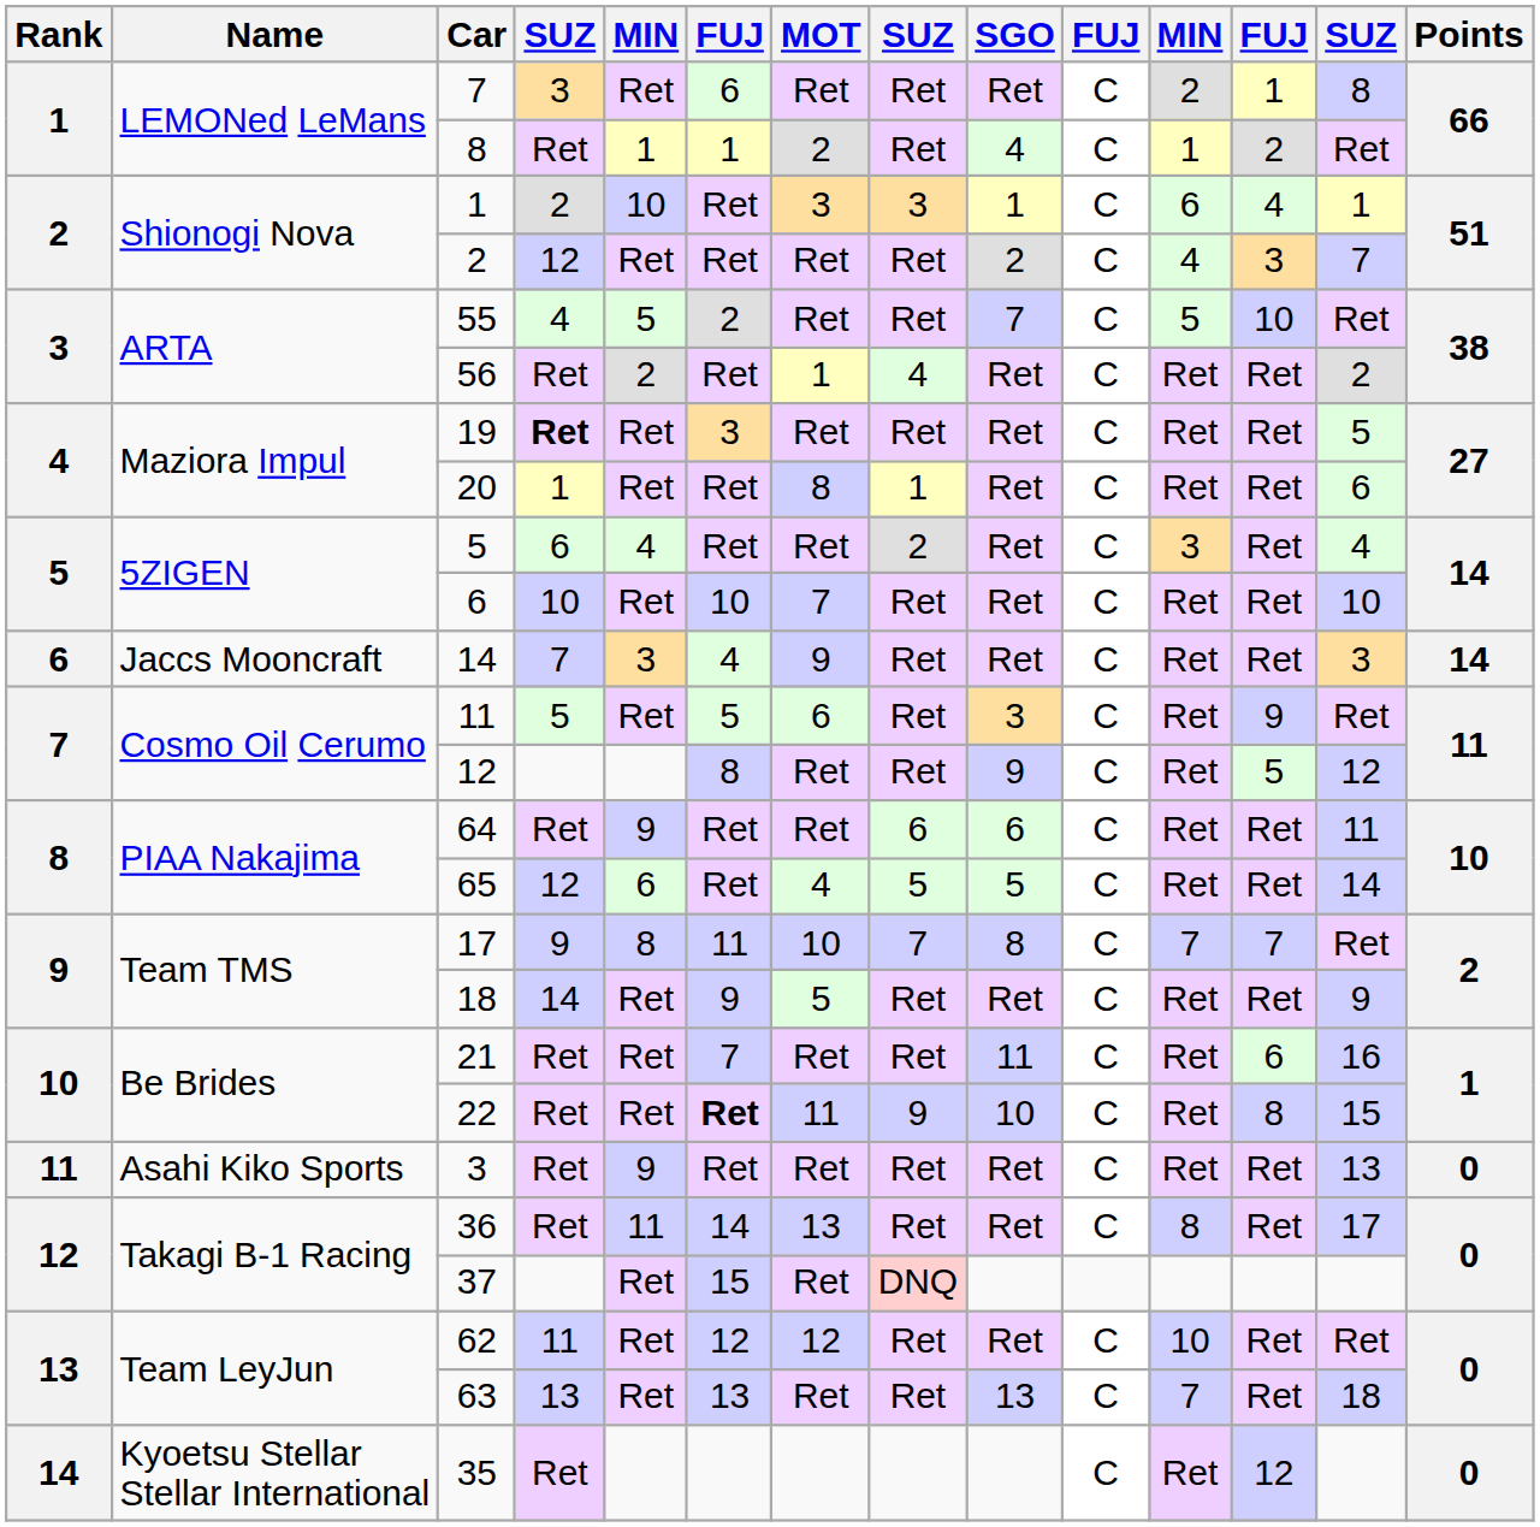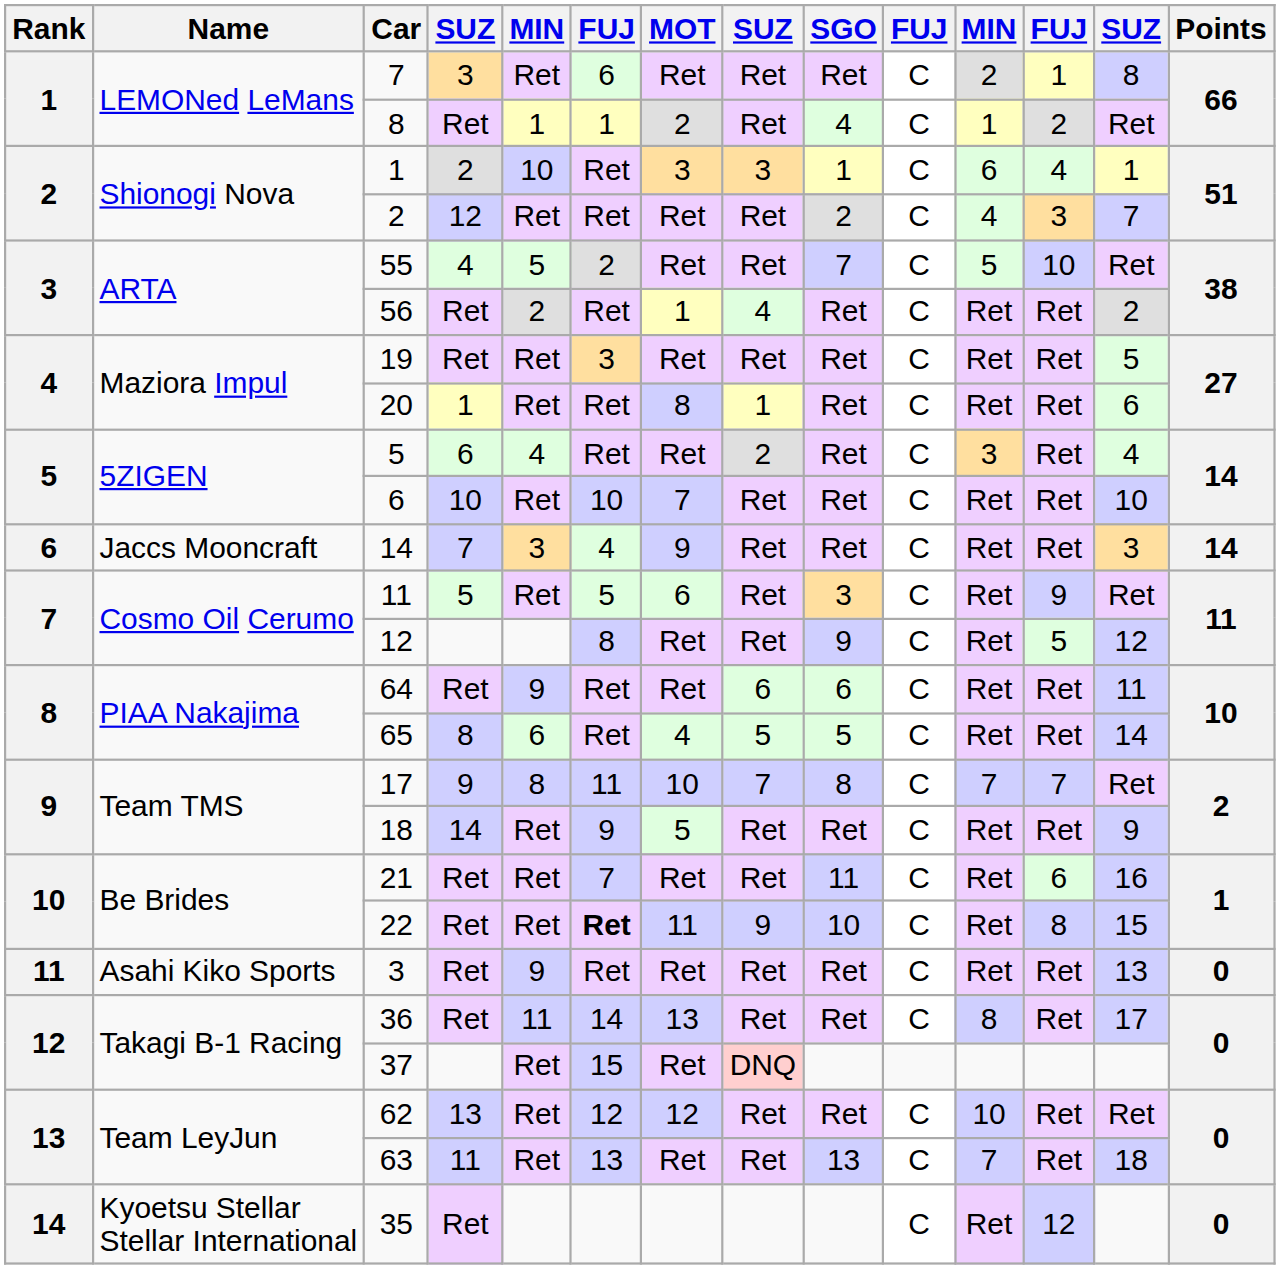 <table class="wikitable" style="font-size: 85%; text-align:center">
 <tr>
 <th>Rank</th>
 <th>Name</th>
 <th>Car</th>
 <th><a href='#'>SUZ</a></th>
 <th><a href='#'>MIN</a></th>
 <th><a href='#'>FUJ</a></th>
 <th><a href='#'>MOT</a></th>
 <th><a href='#'>SUZ</a></th>
 <th><a href='#'>SGO</a></th>
 <th><a href='#'>FUJ</a></th>
 <th><a href='#'>MIN</a></th>
 <th><a href='#'>FUJ</a></th>
 <th><a href='#'>SUZ</a></th>
 <th>Points</th>
 </tr>
 <tr>
 <th rowspan="2">1</th>
 <td rowspan=2 align="left"><a href='#'>LEMONed</a> <a href='#'>LeMans</a></td>
 <td>7</td>
 <td style="background:#FFDF9F;">3</td>
 <td style="background:#EFCFFF;">Ret</td>
 <td style="background:#DFFFDF;">6</td>
 <td style="background:#EFCFFF;">Ret</td>
 <td style="background:#EFCFFF;">Ret</td>
 <td style="background:#EFCFFF;">Ret</td>
 <td style="background:#FFFFFF;">C</td>
 <td style="background:#DFDFDF;">2</td>
 <td style="background:#FFFFBF;">1</td>
 <td style="background:#CFCFFF;">8</td>
 <th rowspan="2">66</th>
 </tr>
 <tr>
 <td>8</td>
 <td style="background:#EFCFFF;">Ret</td>
 <td style="background:#FFFFBF;">1</td>
 <td style="background:#FFFFBF;">1</td>
 <td style="background:#DFDFDF;">2</td>
 <td style="background:#EFCFFF;">Ret</td>
 <td style="background:#DFFFDF;">4</td>
 <td style="background:#FFFFFF;">C</td>
 <td style="background:#FFFFBF;">1</td>
 <td style="background:#DFDFDF;">2</td>
 <td style="background:#EFCFFF;">Ret</td>
 </tr>
 <tr>
 <th rowspan="2">2</th>
 <td rowspan=2 align="left"><a href='#'>Shionogi</a> Nova</td>
 <td>1</td>
 <td style="background:#DFDFDF;">2</td>
 <td style="background:#CFCFFF;">10</td>
 <td style="background:#EFCFFF;">Ret</td>
 <td style="background:#FFDF9F;">3</td>
 <td style="background:#FFDF9F;">3</td>
 <td style="background:#FFFFBF;">1</td>
 <td style="background:#FFFFFF;">C</td>
 <td style="background:#DFFFDF;">6</td>
 <td style="background:#DFFFDF;">4</td>
 <td style="background:#FFFFBF;">1</td>
 <th rowspan="2">51</th>
 </tr>
 <tr>
 <td>2</td>
 <td style="background:#CFCFFF;">12</td>
 <td style="background:#EFCFFF;">Ret</td>
 <td style="background:#EFCFFF;">Ret</td>
 <td style="background:#EFCFFF;">Ret</td>
 <td style="background:#EFCFFF;">Ret</td>
 <td style="background:#DFDFDF;">2</td>
 <td style="background:#FFFFFF;">C</td>
 <td style="background:#DFFFDF;">4</td>
 <td style="background:#FFDF9F;">3</td>
 <td style="background:#CFCFFF;">7</td>
 </tr>
 <tr>
 <th rowspan="2">3</th>
 <td rowspan=2 align="left"><a href='#'>ARTA</a></td>
 <td>55</td>
 <td style="background:#DFFFDF;">4</td>
 <td style="background:#DFFFDF;">5</td>
 <td style="background:#DFDFDF;">2</td>
 <td style="background:#EFCFFF;">Ret</td>
 <td style="background:#EFCFFF;">Ret</td>
 <td style="background:#CFCFFF;">7</td>
 <td style="background:#FFFFFF;">C</td>
 <td style="background:#DFFFDF;">5</td>
 <td style="background:#CFCFFF;">10</td>
 <td style="background:#EFCFFF;">Ret</td>
 <th rowspan="2">38</th>
 </tr>
 <tr>
 <td>56</td>
 <td style="background:#EFCFFF;">Ret</td>
 <td style="background:#DFDFDF;">2</td>
 <td style="background:#EFCFFF;">Ret</td>
 <td style="background:#FFFFBF;">1</td>
 <td style="background:#DFFFDF;">4</td>
 <td style="background:#EFCFFF;">Ret</td>
 <td style="background:#FFFFFF;">C</td>
 <td style="background:#EFCFFF;">Ret</td>
 <td style="background:#EFCFFF;">Ret</td>
 <td style="background:#DFDFDF;">2</td>
 </tr>
 <tr>
 <th rowspan="2">4</th>
 <td rowspan=2 align="left">Maziora <a href='#'>Impul</a></td>
 <td>19</td>
-<td style="background:#EFCFFF;"><strong>Ret</strong></td>
+<td style="background:#EFCFFF;">Ret</td>
 <td style="background:#EFCFFF;">Ret</td>
 <td style="background:#FFDF9F;">3</td>
 <td style="background:#EFCFFF;">Ret</td>
 <td style="background:#EFCFFF;">Ret</td>
 <td style="background:#EFCFFF;">Ret</td>
 <td style="background:#FFFFFF;">C</td>
 <td style="background:#EFCFFF;">Ret</td>
 <td style="background:#EFCFFF;">Ret</td>
 <td style="background:#DFFFDF;">5</td>
 <th rowspan="2">27</th>
 </tr>
 <tr>
 <td>20</td>
 <td style="background:#FFFFBF;">1</td>
 <td style="background:#EFCFFF;">Ret</td>
 <td style="background:#EFCFFF;">Ret</td>
 <td style="background:#CFCFFF;">8</td>
 <td style="background:#FFFFBF;">1</td>
 <td style="background:#EFCFFF;">Ret</td>
 <td style="background:#FFFFFF;">C</td>
 <td style="background:#EFCFFF;">Ret</td>
 <td style="background:#EFCFFF;">Ret</td>
 <td style="background:#DFFFDF;">6</td>
 </tr>
 <tr>
 <th rowspan="2">5</th>
 <td rowspan=2 align="left"><a href='#'>5ZIGEN</a></td>
 <td>5</td>
 <td style="background:#DFFFDF;">6</td>
 <td style="background:#DFFFDF;">4</td>
 <td style="background:#EFCFFF;">Ret</td>
 <td style="background:#EFCFFF;">Ret</td>
 <td style="background:#DFDFDF;">2</td>
 <td style="background:#EFCFFF;">Ret</td>
 <td style="background:#FFFFFF;">C</td>
 <td style="background:#FFDF9F;">3</td>
 <td style="background:#EFCFFF;">Ret</td>
 <td style="background:#DFFFDF;">4</td>
 <th rowspan="2">14</th>
 </tr>
 <tr>
 <td>6</td>
 <td style="background:#CFCFFF;">10</td>
 <td style="background:#EFCFFF;">Ret</td>
 <td style="background:#CFCFFF;">10</td>
 <td style="background:#CFCFFF;">7</td>
 <td style="background:#EFCFFF;">Ret</td>
 <td style="background:#EFCFFF;">Ret</td>
 <td style="background:#FFFFFF;">C</td>
 <td style="background:#EFCFFF;">Ret</td>
 <td style="background:#EFCFFF;">Ret</td>
 <td style="background:#CFCFFF;">10</td>
 </tr>
 <tr>
 <th>6</th>
 <td align="left">Jaccs Mooncraft</td>
 <td>14</td>
 <td style="background:#CFCFFF;">7</td>
 <td style="background:#FFDF9F;">3</td>
 <td style="background:#DFFFDF;">4</td>
 <td style="background:#CFCFFF;">9</td>
 <td style="background:#EFCFFF;">Ret</td>
 <td style="background:#EFCFFF;">Ret</td>
 <td style="background:#FFFFFF;">C</td>
 <td style="background:#EFCFFF;">Ret</td>
 <td style="background:#EFCFFF;">Ret</td>
 <td style="background:#FFDF9F;">3</td>
 <th>14</th>
 </tr>
 <tr>
 <th rowspan="2">7</th>
 <td rowspan=2 align="left"><a href='#'>Cosmo Oil</a> <a href='#'>Cerumo</a></td>
 <td>11</td>
 <td style="background:#DFFFDF;">5</td>
 <td style="background:#EFCFFF;">Ret</td>
 <td style="background:#DFFFDF;">5</td>
 <td style="background:#DFFFDF;">6</td>
 <td style="background:#EFCFFF;">Ret</td>
 <td style="background:#FFDF9F;">3</td>
 <td style="background:#FFFFFF;">C</td>
 <td style="background:#EFCFFF;">Ret</td>
 <td style="background:#CFCFFF;">9</td>
 <td style="background:#EFCFFF;">Ret</td>
 <th rowspan="2">11</th>
 </tr>
 <tr>
 <td>12</td>
 <td></td>
 <td></td>
 <td style="background:#CFCFFF;">8</td>
 <td style="background:#EFCFFF;">Ret</td>
 <td style="background:#EFCFFF;">Ret</td>
 <td style="background:#CFCFFF;">9</td>
 <td style="background:#FFFFFF;">C</td>
 <td style="background:#EFCFFF;">Ret</td>
 <td style="background:#DFFFDF;">5</td>
 <td style="background:#CFCFFF;">12</td>
 </tr>
 <tr>
 <th rowspan="2">8</th>
 <td rowspan=2 align="left"><a href='#'>PIAA Nakajima</a></td>
 <td>64</td>
 <td style="background:#EFCFFF;">Ret</td>
 <td style="background:#CFCFFF;">9</td>
 <td style="background:#EFCFFF;">Ret</td>
 <td style="background:#EFCFFF;">Ret</td>
 <td style="background:#DFFFDF;">6</td>
 <td style="background:#DFFFDF;">6</td>
 <td style="background:#FFFFFF;">C</td>
 <td style="background:#EFCFFF;">Ret</td>
 <td style="background:#EFCFFF;">Ret</td>
 <td style="background:#CFCFFF;">11</td>
 <th rowspan="2">10</th>
 </tr>
 <tr>
 <td>65</td>
-<td style="background:#CFCFFF;">12</td>
+<td style="background:#CFCFFF;">8</td>
 <td style="background:#DFFFDF;">6</td>
 <td style="background:#EFCFFF;">Ret</td>
 <td style="background:#DFFFDF;">4</td>
 <td style="background:#DFFFDF;">5</td>
 <td style="background:#DFFFDF;">5</td>
 <td style="background:#FFFFFF;">C</td>
 <td style="background:#EFCFFF;">Ret</td>
 <td style="background:#EFCFFF;">Ret</td>
 <td style="background:#CFCFFF;">14</td>
 </tr>
 <tr>
 <th rowspan="2">9</th>
 <td rowspan=2 align="left">Team TMS</td>
 <td>17</td>
 <td style="background:#CFCFFF;">9</td>
 <td style="background:#CFCFFF;">8</td>
 <td style="background:#CFCFFF;">11</td>
 <td style="background:#CFCFFF;">10</td>
 <td style="background:#CFCFFF;">7</td>
 <td style="background:#CFCFFF;">8</td>
 <td style="background:#FFFFFF;">C</td>
 <td style="background:#CFCFFF;">7</td>
 <td style="background:#CFCFFF;">7</td>
 <td style="background:#EFCFFF;">Ret</td>
 <th rowspan="2">2</th>
 </tr>
 <tr>
 <td>18</td>
 <td style="background:#CFCFFF;">14</td>
 <td style="background:#EFCFFF;">Ret</td>
 <td style="background:#CFCFFF;">9</td>
 <td style="background:#DFFFDF;">5</td>
 <td style="background:#EFCFFF;">Ret</td>
 <td style="background:#EFCFFF;">Ret</td>
 <td style="background:#FFFFFF;">C</td>
 <td style="background:#EFCFFF;">Ret</td>
 <td style="background:#EFCFFF;">Ret</td>
 <td style="background:#CFCFFF;">9</td>
 </tr>
 <tr>
 <th rowspan="2">10</th>
 <td rowspan=2 align="left">Be Brides</td>
 <td>21</td>
 <td style="background:#EFCFFF;">Ret</td>
 <td style="background:#EFCFFF;">Ret</td>
 <td style="background:#CFCFFF;">7</td>
 <td style="background:#EFCFFF;">Ret</td>
 <td style="background:#EFCFFF;">Ret</td>
 <td style="background:#CFCFFF;">11</td>
 <td style="background:#FFFFFF;">C</td>
 <td style="background:#EFCFFF;">Ret</td>
 <td style="background:#DFFFDF;">6</td>
 <td style="background:#CFCFFF;">16</td>
 <th rowspan="2">1</th>
 </tr>
 <tr>
 <td>22</td>
 <td style="background:#EFCFFF;">Ret</td>
 <td style="background:#EFCFFF;">Ret</td>
 <td style="background:#EFCFFF;"><strong>Ret</strong></td>
 <td style="background:#CFCFFF;">11</td>
 <td style="background:#CFCFFF;">9</td>
 <td style="background:#CFCFFF;">10</td>
 <td style="background:#FFFFFF;">C</td>
 <td style="background:#EFCFFF;">Ret</td>
 <td style="background:#CFCFFF;">8</td>
 <td style="background:#CFCFFF;">15</td>
 </tr>
 <tr>
 <th>11</th>
 <td align="left">Asahi Kiko Sports</td>
 <td>3</td>
 <td style="background:#EFCFFF;">Ret</td>
 <td style="background:#CFCFFF;">9</td>
 <td style="background:#EFCFFF;">Ret</td>
 <td style="background:#EFCFFF;">Ret</td>
 <td style="background:#EFCFFF;">Ret</td>
 <td style="background:#EFCFFF;">Ret</td>
 <td style="background:#FFFFFF;">C</td>
 <td style="background:#EFCFFF;">Ret</td>
 <td style="background:#EFCFFF;">Ret</td>
 <td style="background:#CFCFFF;">13</td>
 <th>0</th>
 </tr>
 <tr>
 <th rowspan="2">12</th>
 <td rowspan=2 align="left">Takagi B-1 Racing</td>
 <td>36</td>
 <td style="background:#EFCFFF;">Ret</td>
 <td style="background:#CFCFFF;">11</td>
 <td style="background:#CFCFFF;">14</td>
 <td style="background:#CFCFFF;">13</td>
 <td style="background:#EFCFFF;">Ret</td>
 <td style="background:#EFCFFF;">Ret</td>
 <td style="background:#FFFFFF;">C</td>
 <td style="background:#CFCFFF;">8</td>
 <td style="background:#EFCFFF;">Ret</td>
 <td style="background:#CFCFFF;">17</td>
 <th rowspan="2">0</th>
 </tr>
 <tr>
 <td>37</td>
 <td></td>
 <td style="background:#EFCFFF;">Ret</td>
 <td style="background:#CFCFFF;">15</td>
 <td style="background:#EFCFFF;">Ret</td>
 <td style="background:#FFCFCF;">DNQ</td>
 <td></td>
 <td></td>
 <td></td>
 <td></td>
 <td></td>
 </tr>
 <tr>
 <th rowspan="2">13</th>
 <td rowspan=2 align="left">Team LeyJun</td>
 <td>62</td>
-<td style="background:#CFCFFF;">11</td>
+<td style="background:#CFCFFF;">13</td>
 <td style="background:#EFCFFF;">Ret</td>
 <td style="background:#CFCFFF;">12</td>
 <td style="background:#CFCFFF;">12</td>
 <td style="background:#EFCFFF;">Ret</td>
 <td style="background:#EFCFFF;">Ret</td>
 <td style="background:#FFFFFF;">C</td>
 <td style="background:#CFCFFF;">10</td>
 <td style="background:#EFCFFF;">Ret</td>
 <td style="background:#EFCFFF;">Ret</td>
 <th rowspan="2">0</th>
 </tr>
 <tr>
 <td>63</td>
-<td style="background:#CFCFFF;">13</td>
+<td style="background:#CFCFFF;">11</td>
 <td style="background:#EFCFFF;">Ret</td>
 <td style="background:#CFCFFF;">13</td>
 <td style="background:#EFCFFF;">Ret</td>
 <td style="background:#EFCFFF;">Ret</td>
 <td style="background:#CFCFFF;">13</td>
 <td style="background:#FFFFFF;">C</td>
 <td style="background:#CFCFFF;">7</td>
 <td style="background:#EFCFFF;">Ret</td>
 <td style="background:#CFCFFF;">18</td>
 </tr>
 <tr>
 <th>14</th>
 <td align="left">Kyoetsu Stellar<br>Stellar International</td>
 <td>35</td>
 <td style="background:#EFCFFF;">Ret</td>
 <td></td>
 <td></td>
 <td></td>
 <td></td>
 <td></td>
 <td style="background:#FFFFFF;">C</td>
 <td style="background:#EFCFFF;">Ret</td>
 <td style="background:#CFCFFF;">12</td>
 <td></td>
 <th>0</th>
 </tr>
 </table>
